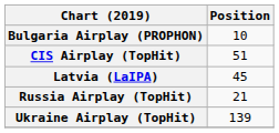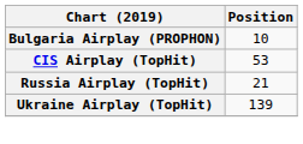 <table class="wikitable sortable plainrowheaders" style="text-align:center">
 <tr>
 <th>Chart (2019)</th>
 <th scope="col">Position</th>
 </tr>
 <tr>
 <th scope="row">Bulgaria Airplay (PROPHON)</th>
 <td>10</td>
 </tr>
 <tr>
 <th scope="row"><a href='#'>CIS</a> Airplay (TopHit)</th>
-<td>51</td>
-</tr>
-<tr>
-<th scope="row">Latvia (<a href='#'>LaIPA</a>)</th>
-<td>45</td>
+<td>53</td>
 </tr>
 <tr>
 <th scope="row">Russia Airplay (TopHit)</th>
 <td>21</td>
 </tr>
 <tr>
 <th scope="row">Ukraine Airplay (TopHit)</th>
 <td>139</td>
 </tr>
 <tr>
 </tr>
 </table>
